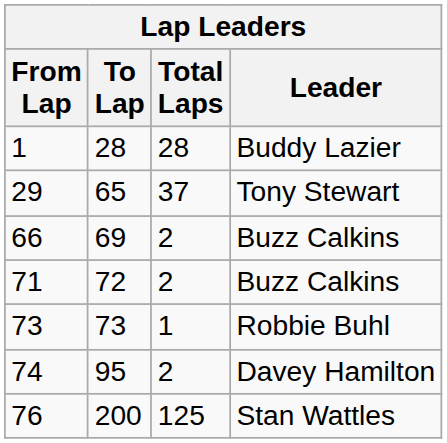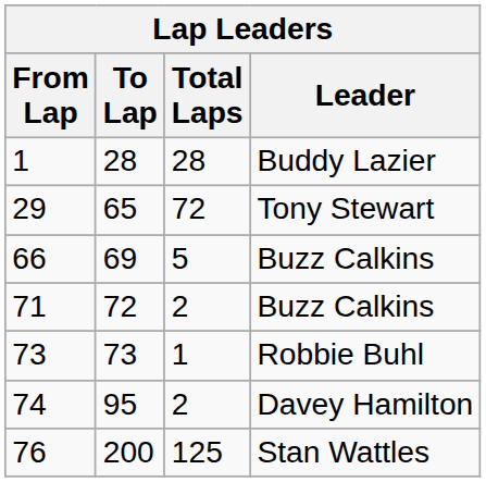 <table class="wikitable">
 <tr>
 <th colspan=4>Lap Leaders</th>
 </tr>
 <tr>
 <th>From<br>Lap</th>
 <th>To<br>Lap</th>
 <th>Total<br>Laps</th>
 <th>Leader</th>
 </tr>
 <tr>
 <td>1</td>
 <td>28</td>
 <td>28</td>
 <td>Buddy Lazier</td>
 </tr>
 <tr>
 <td>29</td>
 <td>65</td>
-<td>37</td>
+<td>72</td>
 <td>Tony Stewart</td>
 </tr>
 <tr>
 <td>66</td>
 <td>69</td>
-<td>2</td>
+<td>5</td>
 <td>Buzz Calkins</td>
 </tr>
 <tr>
 <td>71</td>
 <td>72</td>
 <td>2</td>
 <td>Buzz Calkins</td>
 </tr>
 <tr>
 <td>73</td>
 <td>73</td>
 <td>1</td>
 <td>Robbie Buhl</td>
 </tr>
 <tr>
 <td>74</td>
 <td>95</td>
 <td>2</td>
 <td>Davey Hamilton</td>
 </tr>
 <tr>
 <td>76</td>
 <td>200</td>
 <td>125</td>
 <td>Stan Wattles</td>
 </tr>
 </table>
